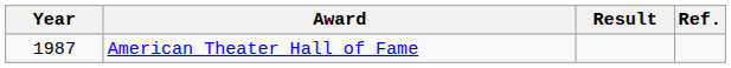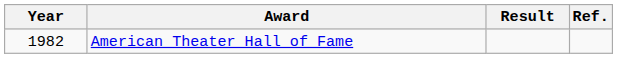 <table class=wikitable>
 <tr>
 <th scope="col" style="width:5em;">Year</th>
 <th scope="col" style="width:26em;">Award</th>
 <th scope="col" style="width:5em;">Result</th>
 <th>Ref.</th>
 </tr>
 <tr>
-<td style="text-align:center;">1987</td>
+<td style="text-align:center;">1982</td>
 <td><a href='#'>American Theater Hall of Fame</a></td>
 <td></td>
 <td style="text-align:center;"></td>
 </tr>
 </table>
